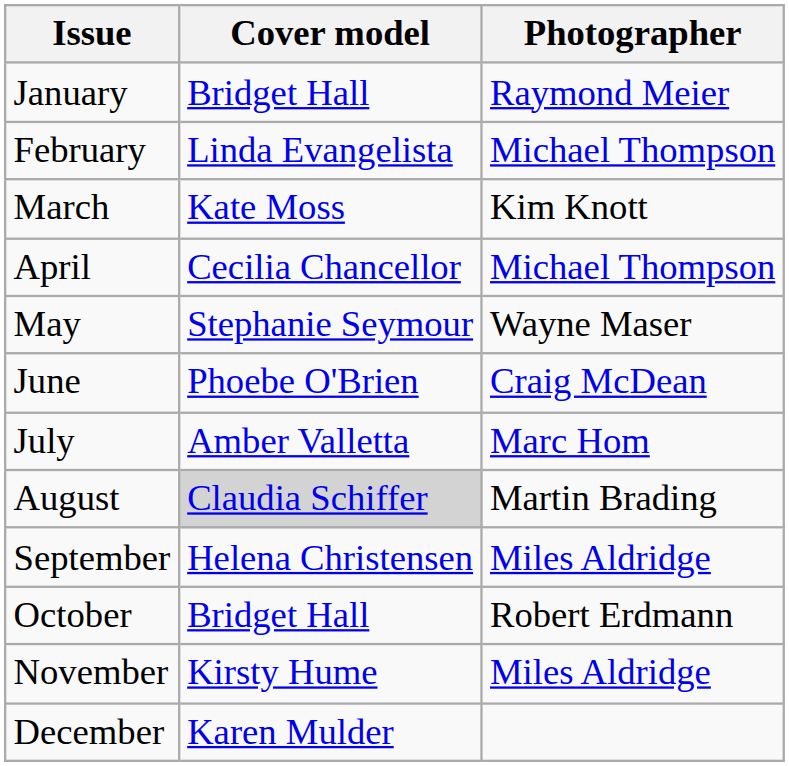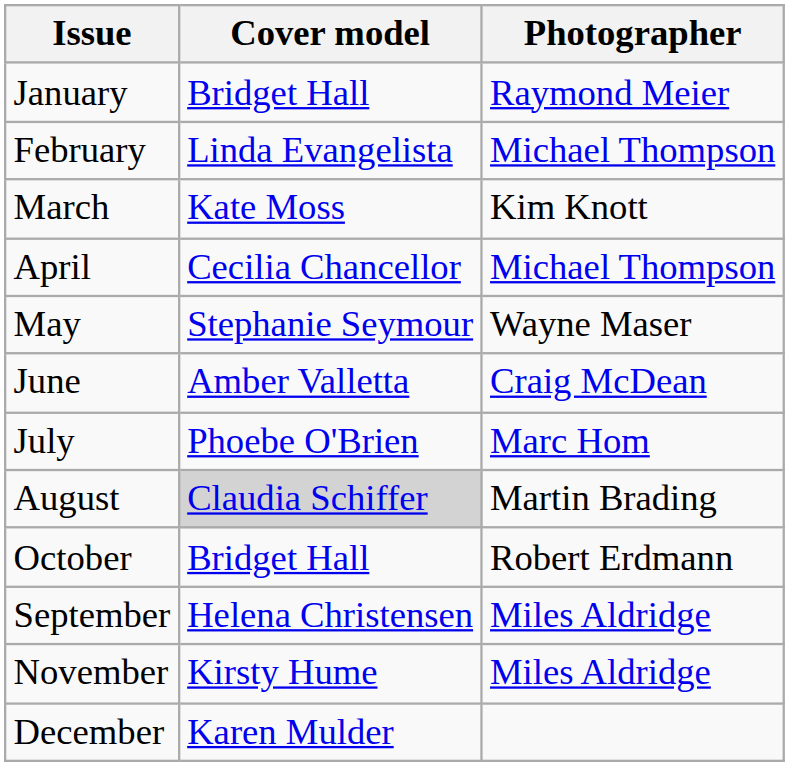 <table class="sortable wikitable">
 <tr>
 <th>Issue</th>
 <th>Cover model</th>
 <th>Photographer</th>
 </tr>
 <tr>
 <td>January</td>
 <td><a href='#'>Bridget Hall</a></td>
 <td><a href='#'>Raymond Meier</a></td>
 </tr>
 <tr>
 <td>February</td>
 <td><a href='#'>Linda Evangelista</a></td>
 <td><a href='#'>Michael Thompson</a></td>
 </tr>
 <tr>
 <td>March</td>
 <td><a href='#'>Kate Moss</a></td>
 <td>Kim Knott</td>
 </tr>
 <tr>
 <td>April</td>
 <td><a href='#'>Cecilia Chancellor</a></td>
 <td><a href='#'>Michael Thompson</a></td>
 </tr>
 <tr>
 <td>May</td>
 <td><a href='#'>Stephanie Seymour</a></td>
 <td>Wayne Maser</td>
 </tr>
 <tr>
 <td>June</td>
-<td><a href='#'>Phoebe O'Brien</a></td>
+<td><a href='#'>Amber Valletta</a></td>
 <td><a href='#'>Craig McDean</a></td>
 </tr>
 <tr>
 <td>July</td>
-<td><a href='#'>Amber Valletta</a></td>
+<td><a href='#'>Phoebe O'Brien</a></td>
 <td><a href='#'>Marc Hom</a></td>
 </tr>
 <tr>
 <td>August</td>
 <td style="background: lightgrey;"><a href='#'>Claudia Schiffer</a></td>
 <td>Martin Brading</td>
 </tr>
 <tr>
+<td>October</td>
+<td><a href='#'>Bridget Hall</a></td>
+<td>Robert Erdmann</td>
+</tr>
+<tr>
 <td>September</td>
 <td><a href='#'>Helena Christensen</a></td>
 <td><a href='#'>Miles Aldridge</a></td>
-</tr>
-<tr>
-<td>October</td>
-<td><a href='#'>Bridget Hall</a></td>
-<td>Robert Erdmann</td>
 </tr>
 <tr>
 <td>November</td>
 <td><a href='#'>Kirsty Hume</a></td>
 <td><a href='#'>Miles Aldridge</a></td>
 </tr>
 <tr>
 <td>December</td>
 <td><a href='#'>Karen Mulder</a></td>
 <td></td>
 </tr>
 </table>
